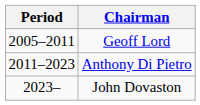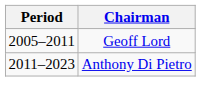 <table class="wikitable" style="text-align:center;margin-left:1em;float:right">
 <tr>
 <th>Period</th>
 <th><a href='#'>Chairman</a></th>
 </tr>
 <tr>
 <td>2005–2011</td>
 <td rowspan=1> <a href='#'>Geoff Lord</a></td>
 </tr>
 <tr>
 <td>2011–2023</td>
 <td rowspan=1> <a href='#'>Anthony Di Pietro</a></td>
 </tr>
-<tr>
-<td>2023–</td>
-<td rowspan=1> John Dovaston</td>
-</tr>
 </table>
